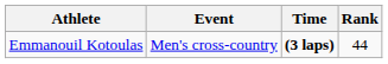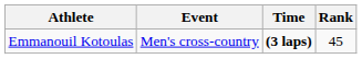 <table class=wikitable style="font-size:90%">
 <tr>
 <th>Athlete</th>
 <th>Event</th>
 <th>Time</th>
 <th>Rank</th>
 </tr>
 <tr align=center>
 <td align=left><a href='#'>Emmanouil Kotoulas</a></td>
 <td align=left><a href='#'>Men's cross-country</a></td>
 <td><strong> (3 laps)</strong></td>
-<td>44</td>
+<td>45</td>
 </tr>
 </table>
